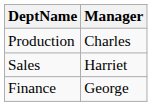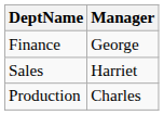 <table class="wikitable">
 <tr>
 <th>DeptName</th>
 <th>Manager</th>
 </tr>
 <tr>
-<td>Production</td>
-<td>Charles</td>
+<td>Finance</td>
+<td>George</td>
 </tr>
 <tr>
 <td>Sales</td>
 <td>Harriet</td>
 </tr>
 <tr>
-<td>Finance</td>
-<td>George</td>
+<td>Production</td>
+<td>Charles</td>
 </tr>
 </table>
